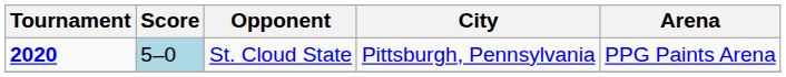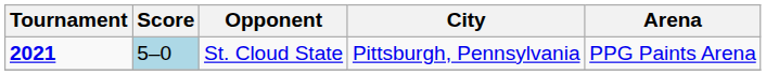 <table class="wikitable">
 <tr>
 <th>Tournament</th>
 <th>Score</th>
 <th>Opponent</th>
 <th>City</th>
 <th>Arena</th>
 </tr>
 <tr>
-<td><strong><a href='#'>2020</a></strong></td>
+<td><strong><a href='#'>2021</a></strong></td>
 <td style="background: lightblue;">5–0</td>
 <td><a href='#'>St. Cloud State</a></td>
 <td><a href='#'>Pittsburgh, Pennsylvania</a></td>
 <td><a href='#'>PPG Paints Arena</a></td>
 </tr>
 <tr>
 </tr>
 </table>
